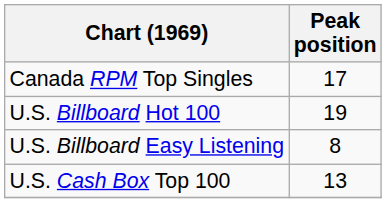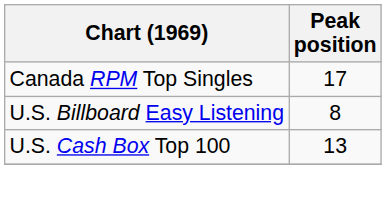 <table class="wikitable sortable">
 <tr>
 <th>Chart (1969)</th>
 <th>Peak<br>position</th>
 </tr>
 <tr>
 <td>Canada <em><a href='#'>RPM</a></em> Top Singles</td>
 <td style="text-align:center;">17</td>
-</tr>
-<tr>
-<td>U.S. <em><a href='#'>Billboard</a></em> <a href='#'>Hot 100</a></td>
-<td style="text-align:center;">19</td>
 </tr>
 <tr>
 <td>U.S. <em>Billboard</em> <a href='#'>Easy Listening</a></td>
 <td style="text-align:center;">8</td>
 </tr>
 <tr>
 <td>U.S. <a href='#'><em>Cash Box</em></a> Top 100</td>
 <td align="center">13</td>
 </tr>
 <tr>
 </tr>
 </table>
